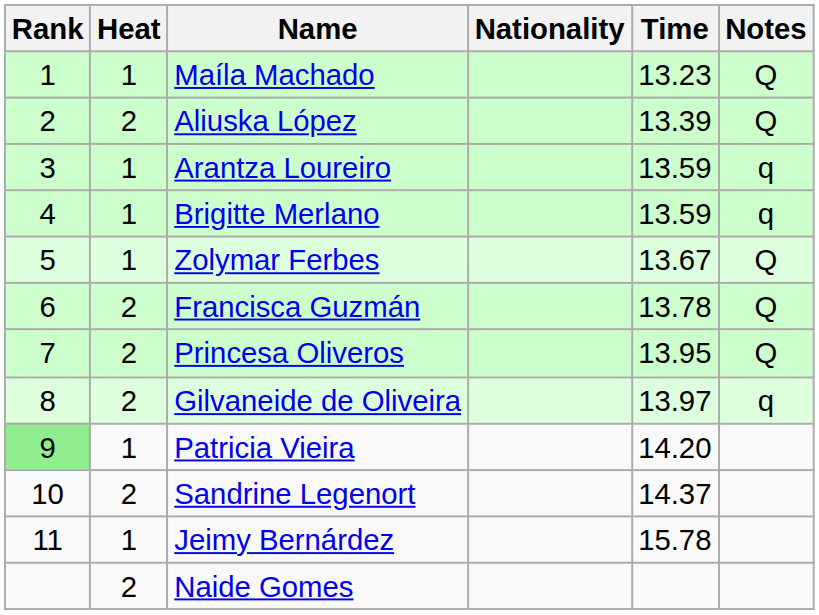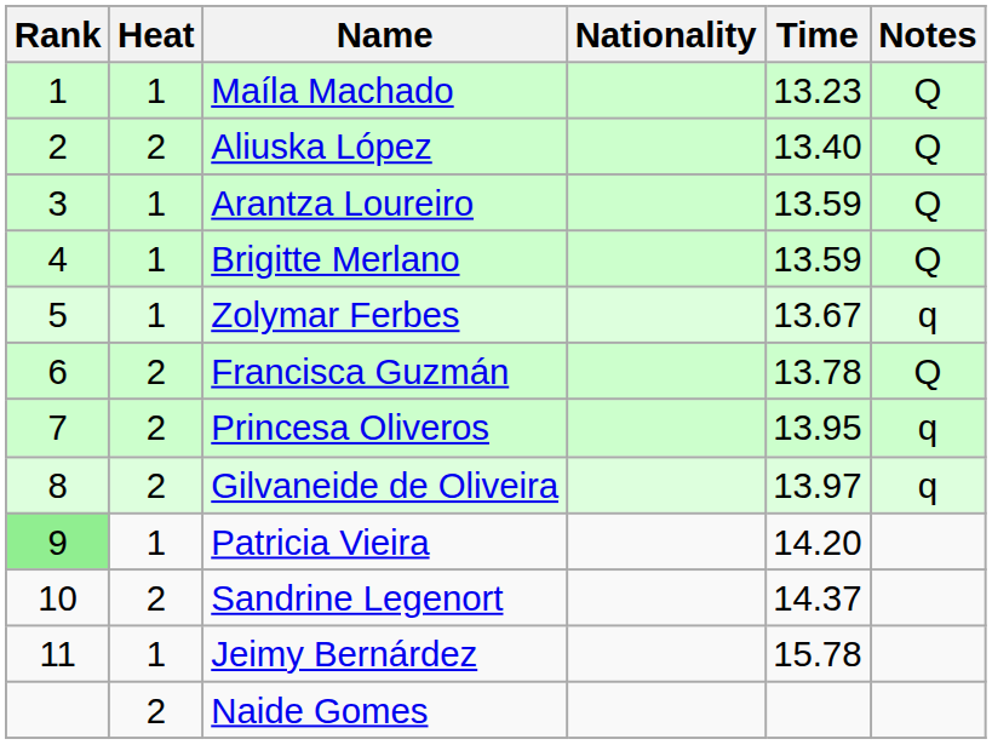 <table class="wikitable sortable" style="text-align:center;font-size:95%">
 <tr>
 <th>Rank</th>
 <th>Heat</th>
 <th>Name</th>
 <th>Nationality</th>
 <th>Time</th>
 <th>Notes</th>
 </tr>
 <tr bgcolor=ccffcc>
 <td>1</td>
 <td>1</td>
 <td align=left><a href='#'>Maíla Machado</a></td>
 <td align=left></td>
 <td>13.23</td>
 <td>Q</td>
 </tr>
 <tr bgcolor=ccffcc>
 <td>2</td>
 <td>2</td>
 <td align=left><a href='#'>Aliuska López</a></td>
 <td align=left></td>
-<td>13.39</td>
+<td>13.40</td>
 <td>Q</td>
 </tr>
 <tr bgcolor=ccffcc>
 <td>3</td>
 <td>1</td>
 <td align=left><a href='#'>Arantza Loureiro</a></td>
 <td align=left></td>
 <td>13.59</td>
-<td>q</td>
+<td>Q</td>
 </tr>
 <tr bgcolor=ccffcc>
 <td>4</td>
 <td>1</td>
 <td align=left><a href='#'>Brigitte Merlano</a></td>
 <td align=left></td>
 <td>13.59</td>
-<td>q</td>
+<td>Q</td>
 </tr>
 <tr bgcolor=ddffdd>
 <td>5</td>
 <td>1</td>
 <td align=left><a href='#'>Zolymar Ferbes</a></td>
 <td align=left></td>
 <td>13.67</td>
-<td>Q</td>
+<td>q</td>
 </tr>
 <tr bgcolor=ccffcc>
 <td>6</td>
 <td>2</td>
 <td align=left><a href='#'>Francisca Guzmán</a></td>
 <td align=left></td>
 <td>13.78</td>
 <td>Q</td>
 </tr>
 <tr bgcolor=ccffcc>
 <td>7</td>
 <td>2</td>
 <td align=left><a href='#'>Princesa Oliveros</a></td>
 <td align=left></td>
 <td>13.95</td>
-<td>Q</td>
+<td>q</td>
 </tr>
 <tr bgcolor=ddffdd>
 <td>8</td>
 <td>2</td>
 <td align=left><a href='#'>Gilvaneide de Oliveira</a></td>
 <td align=left></td>
 <td>13.97</td>
 <td>q</td>
 </tr>
 <tr>
 <td style="background: lightgreen;">9</td>
 <td>1</td>
 <td align=left><a href='#'>Patricia Vieira</a></td>
 <td align=left></td>
 <td>14.20</td>
 <td></td>
 </tr>
 <tr>
 <td>10</td>
 <td>2</td>
 <td align=left><a href='#'>Sandrine Legenort</a></td>
 <td align=left></td>
 <td>14.37</td>
 <td></td>
 </tr>
 <tr>
 <td>11</td>
 <td>1</td>
 <td align=left><a href='#'>Jeimy Bernárdez</a></td>
 <td align=left></td>
 <td>15.78</td>
 <td></td>
 </tr>
 <tr>
 <td></td>
 <td>2</td>
 <td align=left><a href='#'>Naide Gomes</a></td>
 <td align=left></td>
 <td></td>
 <td></td>
 </tr>
 </table>
